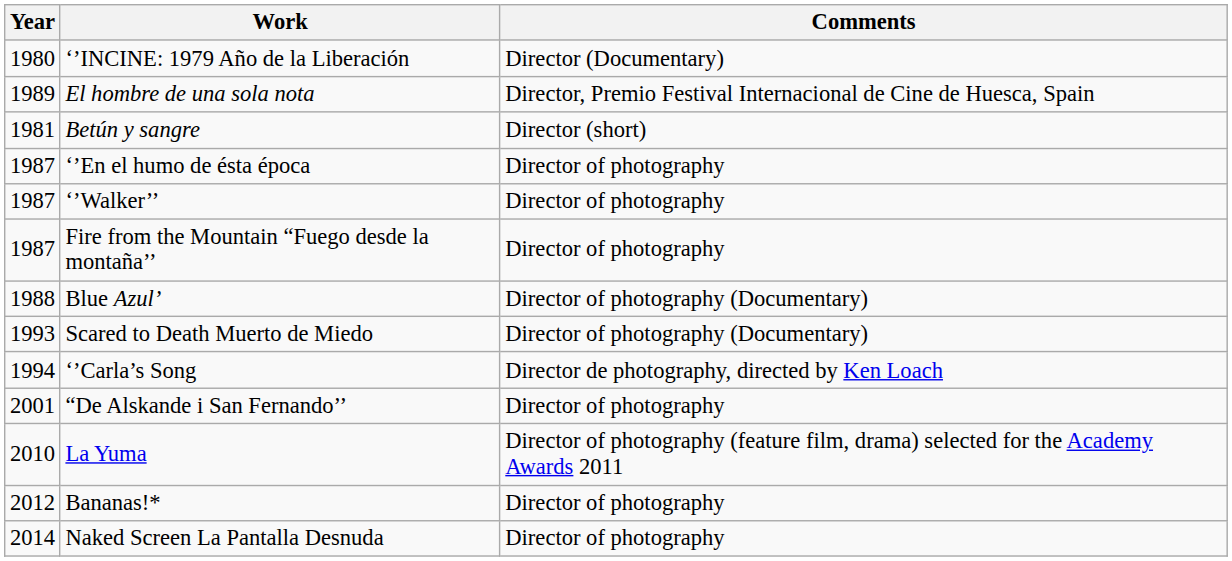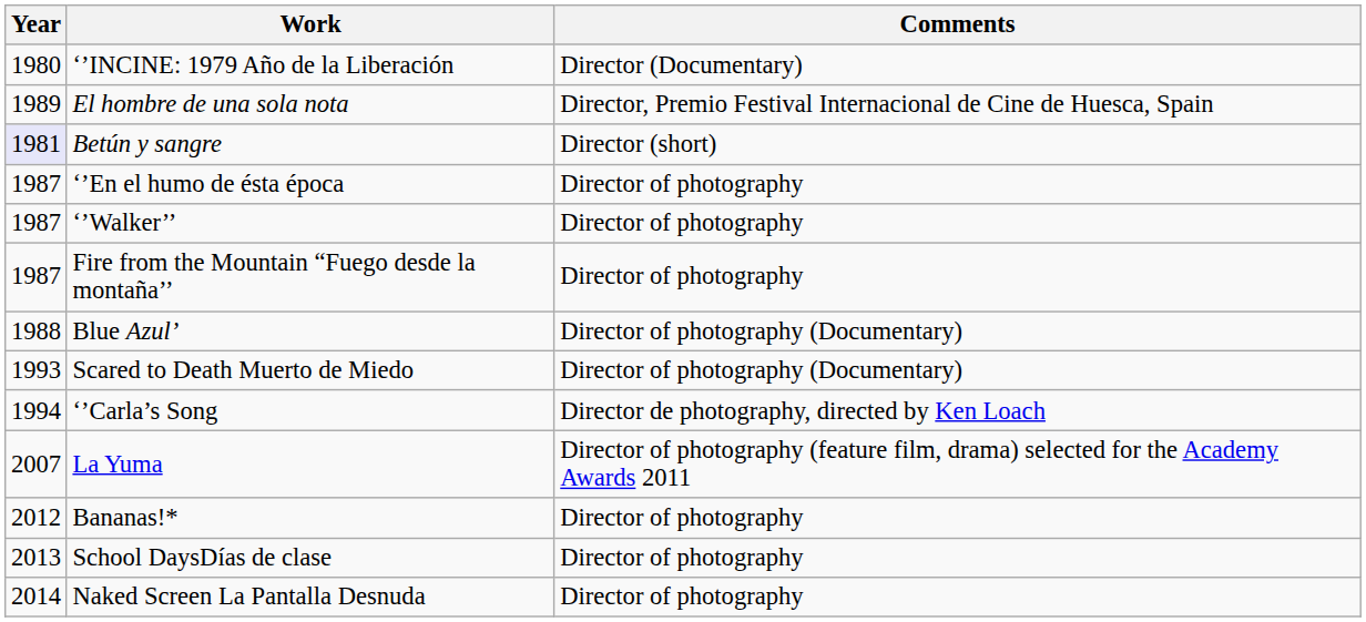 <table class="wikitable">
 <tr>
 <th><strong>Year</strong></th>
 <th><strong>Work</strong></th>
 <th>Comments</th>
 </tr>
 <tr>
 <td>1980</td>
 <td>‘’INCINE: 1979 Año de la Liberación</td>
 <td>Director (Documentary)</td>
 </tr>
 <tr>
 <td>1989</td>
 <td><em>El hombre de una sola nota</em></td>
 <td>Director, Premio Festival Internacional de Cine de Huesca, Spain</td>
 </tr>
 <tr>
-<td>1981</td>
+<td style="background: lavender;">1981</td>
 <td><em>Betún y sangre</em></td>
 <td>Director (short)</td>
 </tr>
 <tr>
 <td>1987</td>
 <td>‘’En el humo de ésta época</td>
 <td>Director of photography</td>
 </tr>
 <tr>
 <td>1987</td>
 <td>‘’Walker’’</td>
 <td>Director of photography</td>
 </tr>
 <tr>
 <td>1987</td>
 <td>Fire from the Mountain “Fuego desde la montaña’’</td>
 <td>Director of photography</td>
 </tr>
 <tr>
 <td>1988</td>
 <td>Blue <em>Azul’</td>
 <td>Director of photography (Documentary)</td>
 </tr>
 <tr>
 <td>1993</td>
 <td>Scared to Death </em>Muerto de Miedo <em></td>
 <td>Director of photography (Documentary)</td>
 </tr>
 <tr>
 <td>1994</td>
 <td>‘’Carla’s Song</td>
 <td>Director de photography, directed by <a href='#'>Ken Loach</a></td>
 </tr>
 <tr>
-<td>2001</td>
-<td>“De Alskande i San Fernando’’</td>
-<td>Director of photography</td>
-</tr>
-<tr>
-<td>2010</td>
+<td>2007</td>
 <td></em><a href='#'>La Yuma</a><em></td>
 <td>Director of photography (feature film, drama) selected for the <a href='#'>Academy Awards</a> 2011</td>
 </tr>
 <tr>
 <td>2012</td>
 <td></em>Bananas!*<em></td>
 <td>Director of photography</td>
 </tr>
 <tr>
+<td>2013</td>
+<td>School Days</em>Días de clase<em></td>
+<td>Director of photography</td>
+</tr>
+<tr>
 <td>2014</td>
 <td>Naked Screen </em>La Pantalla Desnuda<em></td>
 <td>Director of photography</td>
 </tr>
 </table>
